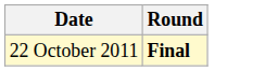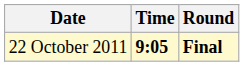 <table class="wikitable">
 <tr>
 <th>Date</th>
+<th>Time</th>
 <th>Round</th>
 </tr>
 <tr style=background:lemonchiffon>
 <td>22 October 2011</td>
+<td><strong>9:05</strong></td>
 <td><strong>Final</strong></td>
 </tr>
 </table>
